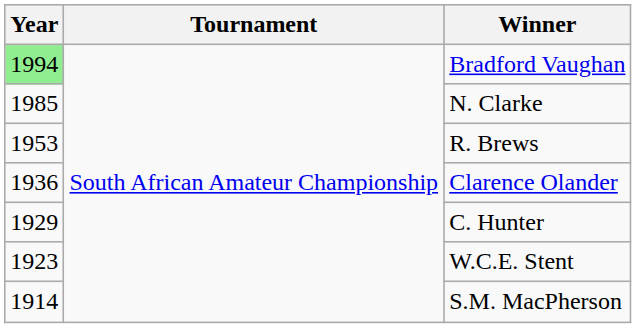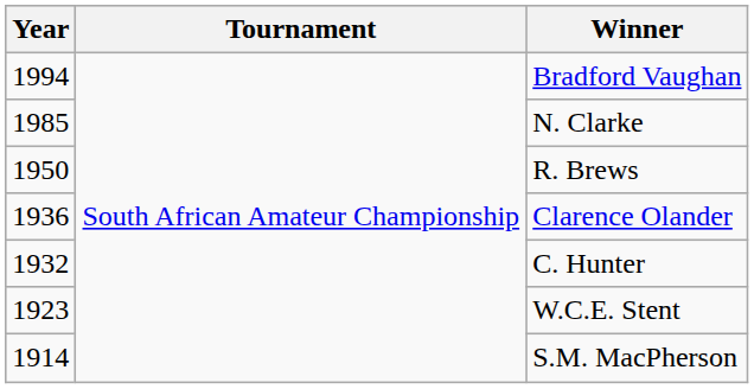 <table class="sortable wikitable" style="font-size:95%">
 <tr>
 <th>Year</th>
 <th>Tournament</th>
 <th>Winner</th>
 </tr>
 <tr>
-<td align=center style="background: lightgreen;">1994</td>
+<td align=center>1994</td>
 <td rowspan=7><a href='#'>South African Amateur Championship</a></td>
 <td> <a href='#'>Bradford Vaughan</a></td>
 </tr>
 <tr>
 <td align=center>1985</td>
 <td> N. Clarke</td>
 </tr>
 <tr>
-<td align=center>1953</td>
+<td align=center>1950</td>
 <td> R. Brews</td>
 </tr>
 <tr>
 <td align=center>1936</td>
 <td> <a href='#'>Clarence Olander</a></td>
 </tr>
 <tr>
-<td align=center>1929</td>
+<td align=center>1932</td>
 <td> C. Hunter</td>
 </tr>
 <tr>
 <td align=center>1923</td>
 <td> W.C.E. Stent</td>
 </tr>
 <tr>
 <td align=center>1914</td>
 <td> S.M. MacPherson</td>
 </tr>
 </table>
